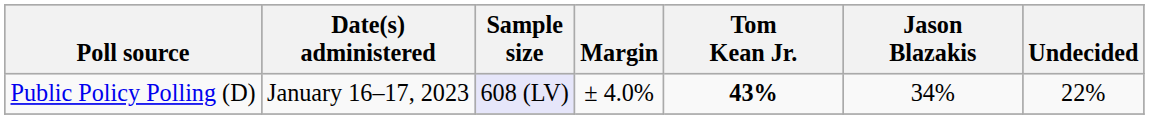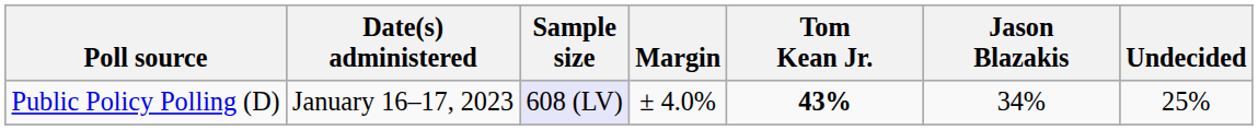 <table class="wikitable" style="font-size:90%;text-align:center;">
 <tr valign=bottom>
 <th>Poll source</th>
 <th>Date(s)<br>administered</th>
 <th>Sample<br>size</th>
 <th>Margin<br></th>
 <th style="width:100px;">Tom<br>Kean Jr.</th>
 <th style="width:100px;">Jason<br>Blazakis</th>
 <th>Undecided</th>
 </tr>
 <tr>
 <td style="text-align:left;"><a href='#'>Public Policy Polling</a> (D)</td>
 <td data-sort-value="2023-06-08">January 16–17, 2023</td>
 <td style="background: lavender;">608 (LV)</td>
 <td>± 4.0%</td>
 <td><strong>43%</strong></td>
 <td>34%</td>
-<td>22%</td>
+<td>25%</td>
 </tr>
 </table>
